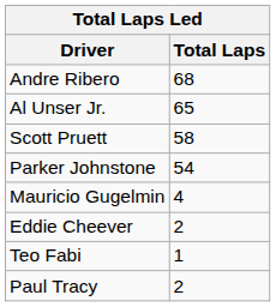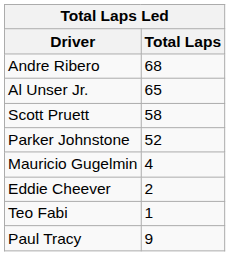 <table class="wikitable">
 <tr>
 <th colspan=2>Total Laps Led</th>
 </tr>
 <tr>
 <th>Driver</th>
 <th>Total Laps</th>
 </tr>
 <tr>
 <td>Andre Ribero</td>
 <td>68</td>
 </tr>
 <tr>
 <td>Al Unser Jr.</td>
 <td>65</td>
 </tr>
 <tr>
 <td>Scott Pruett</td>
 <td>58</td>
 </tr>
 <tr>
 <td>Parker Johnstone</td>
-<td>54</td>
+<td>52</td>
 </tr>
 <tr>
 <td>Mauricio Gugelmin</td>
 <td>4</td>
 </tr>
 <tr>
 <td>Eddie Cheever</td>
 <td>2</td>
 </tr>
 <tr>
 <td>Teo Fabi</td>
 <td>1</td>
 </tr>
 <tr>
 <td>Paul Tracy</td>
-<td>2</td>
+<td>9</td>
 </tr>
 </table>
